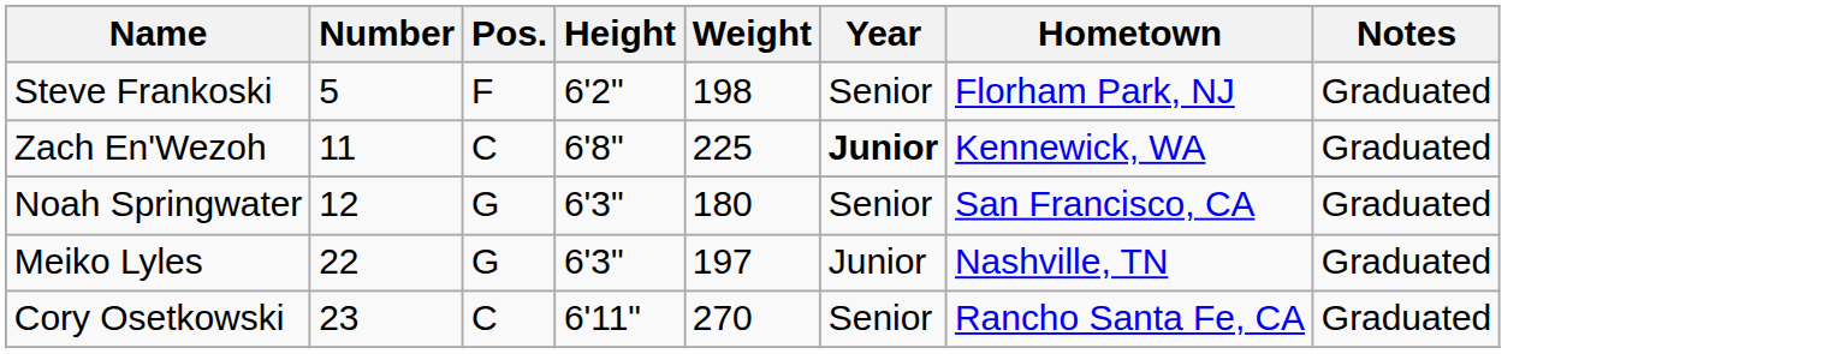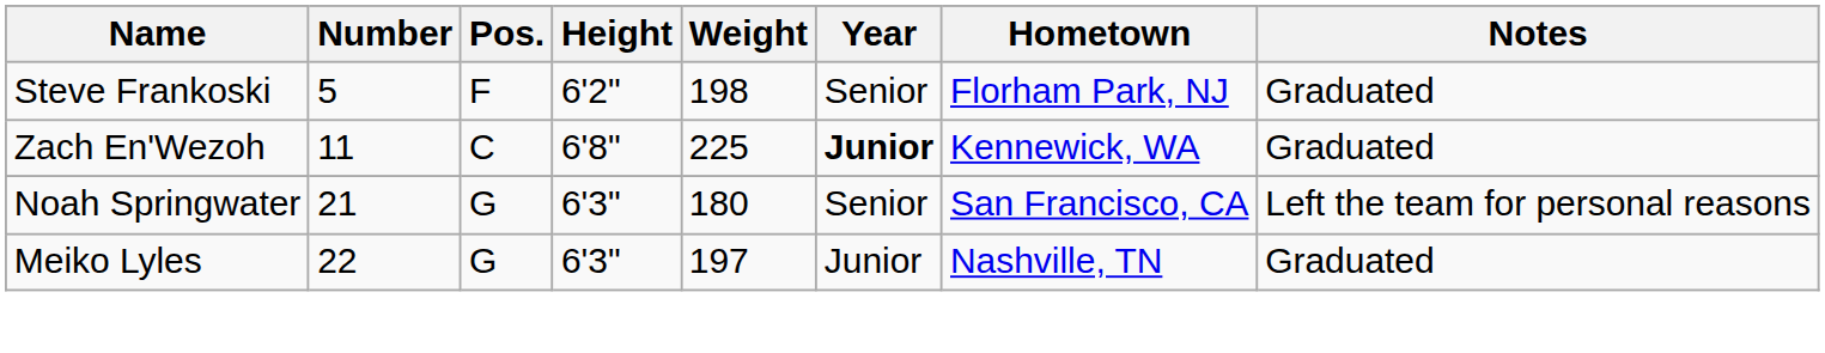 <table class="wikitable sortable" border="1">
 <tr>
 <th>Name</th>
 <th>Number</th>
 <th>Pos.</th>
 <th>Height</th>
 <th>Weight</th>
 <th>Year</th>
 <th>Hometown</th>
 <th class="unsortable">Notes</th>
 </tr>
 <tr>
 <td>Steve Frankoski</td>
 <td>5</td>
 <td>F</td>
 <td>6'2"</td>
 <td>198</td>
 <td>Senior</td>
 <td><a href='#'>Florham Park, NJ</a></td>
 <td>Graduated</td>
 </tr>
 <tr>
 <td>Zach En'Wezoh</td>
 <td>11</td>
 <td>C</td>
 <td>6'8"</td>
 <td>225</td>
 <td><strong>Junior</strong></td>
 <td><a href='#'>Kennewick, WA</a></td>
 <td>Graduated</td>
 </tr>
 <tr>
 <td>Noah Springwater</td>
-<td>12</td>
+<td>21</td>
 <td>G</td>
 <td>6'3"</td>
 <td>180</td>
 <td>Senior</td>
 <td><a href='#'>San Francisco, CA</a></td>
-<td>Graduated</td>
+<td>Left the team for personal reasons</td>
 </tr>
 <tr>
 <td>Meiko Lyles</td>
 <td>22</td>
 <td>G</td>
 <td>6'3"</td>
 <td>197</td>
 <td>Junior</td>
 <td><a href='#'>Nashville, TN</a></td>
 <td>Graduated</td>
 </tr>
-<tr>
-<td>Cory Osetkowski</td>
-<td>23</td>
-<td>C</td>
-<td>6'11"</td>
-<td>270</td>
-<td>Senior</td>
-<td><a href='#'>Rancho Santa Fe, CA</a></td>
-<td>Graduated</td>
-</tr>
 </table>
